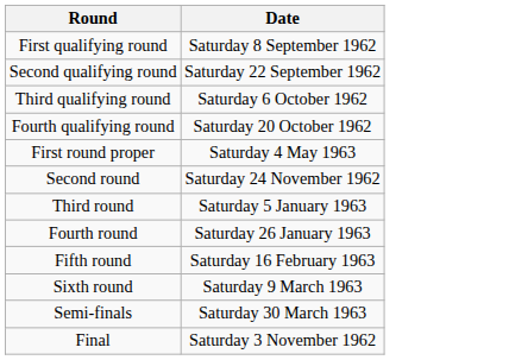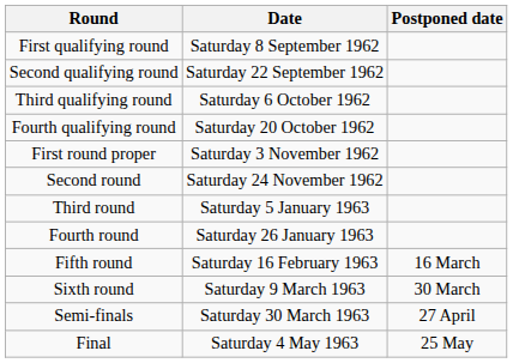 <table class="wikitable" style="text-align: center">
 <tr>
 <th>Round</th>
 <th>Date</th>
+<th>Postponed date</th>
 </tr>
 <tr>
 <td>First qualifying round</td>
 <td>Saturday 8 September 1962</td>
+<td></td>
 </tr>
 <tr>
 <td>Second qualifying round</td>
 <td>Saturday 22 September 1962</td>
+<td></td>
 </tr>
 <tr>
 <td>Third qualifying round</td>
 <td>Saturday 6 October 1962</td>
+<td></td>
 </tr>
 <tr>
 <td>Fourth qualifying round</td>
 <td>Saturday 20 October 1962</td>
+<td></td>
 </tr>
 <tr>
 <td>First round proper</td>
-<td>Saturday 4 May 1963</td>
+<td>Saturday 3 November 1962</td>
+<td></td>
 </tr>
 <tr>
 <td>Second round</td>
 <td>Saturday 24 November 1962</td>
+<td></td>
 </tr>
 <tr>
 <td>Third round</td>
 <td>Saturday 5 January 1963</td>
+<td></td>
 </tr>
 <tr>
 <td>Fourth round</td>
 <td>Saturday 26 January 1963</td>
+<td></td>
 </tr>
 <tr>
 <td>Fifth round</td>
 <td>Saturday 16 February 1963</td>
+<td>16 March</td>
 </tr>
 <tr>
 <td>Sixth round</td>
 <td>Saturday 9 March 1963</td>
+<td>30 March</td>
 </tr>
 <tr>
 <td>Semi-finals</td>
 <td>Saturday 30 March 1963</td>
+<td>27 April</td>
 </tr>
 <tr>
 <td>Final</td>
-<td>Saturday 3 November 1962</td>
+<td>Saturday 4 May 1963</td>
+<td>25 May</td>
 </tr>
 </table>
